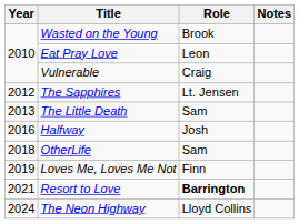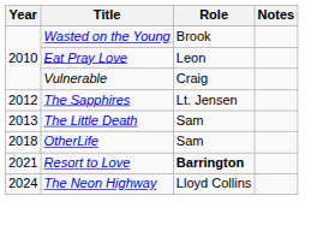 <table class="wikitable">
 <tr>
 <th>Year</th>
 <th>Title</th>
 <th>Role</th>
 <th>Notes</th>
 </tr>
 <tr>
 <td rowspan="3">2010</td>
 <td><em><a href='#'>Wasted on the Young</a></em></td>
 <td>Brook</td>
 <td></td>
 </tr>
 <tr>
 <td><em><a href='#'>Eat Pray Love</a></em></td>
 <td>Leon</td>
 <td></td>
 </tr>
 <tr>
 <td><em>Vulnerable</em></td>
 <td>Craig</td>
 <td></td>
 </tr>
 <tr>
 <td>2012</td>
 <td><em><a href='#'>The Sapphires</a></em></td>
 <td>Lt. Jensen</td>
 <td></td>
 </tr>
 <tr>
 <td>2013</td>
 <td><em><a href='#'>The Little Death</a></em></td>
 <td>Sam</td>
 <td></td>
 </tr>
 <tr>
-<td>2016</td>
-<td><em><a href='#'>Halfway</a></em></td>
-<td>Josh</td>
-<td></td>
-</tr>
-<tr>
 <td>2018</td>
 <td><em><a href='#'>OtherLife</a></em></td>
 <td>Sam</td>
-<td></td>
-</tr>
-<tr>
-<td>2019</td>
-<td><em>Loves Me, Loves Me Not</em></td>
-<td>Finn</td>
 <td></td>
 </tr>
 <tr>
 <td>2021</td>
 <td><em><a href='#'>Resort to Love</a></em></td>
 <td><strong>Barrington</strong></td>
 <td></td>
 </tr>
 <tr>
 <td>2024</td>
 <td><em><a href='#'>The Neon Highway</a></em></td>
 <td>Lloyd Collins</td>
 <td></td>
 </tr>
 </table>
